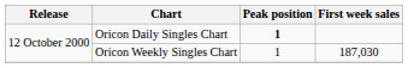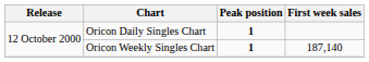 <table class="wikitable">
 <tr>
 <th>Release</th>
 <th>Chart</th>
 <th>Peak position</th>
 <th>First week sales</th>
 </tr>
 <tr>
 <td rowspan="2">12 October 2000</td>
 <td>Oricon Daily Singles Chart</td>
 <td align="center"><strong>1</strong></td>
 <td></td>
 </tr>
 <tr>
 <td>Oricon Weekly Singles Chart</td>
-<td align="center">1</td>
-<td align="center">187,030</td>
+<td align="center"><strong>1</strong></td>
+<td align="center">187,140</td>
 </tr>
 <tr>
 </tr>
 </table>
